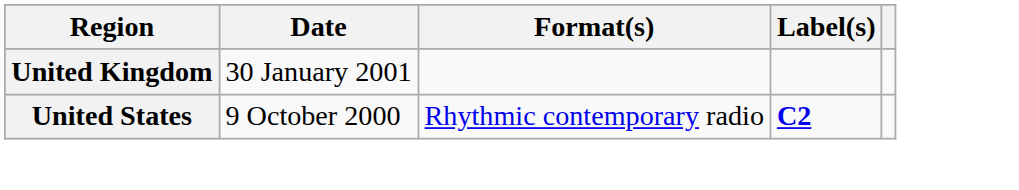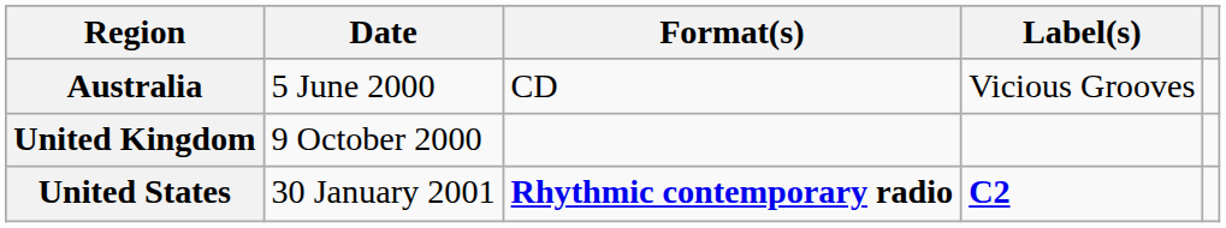 <table class="wikitable plainrowheaders">
 <tr>
 <th scope="col">Region</th>
 <th scope="col">Date</th>
 <th scope="col">Format(s)</th>
 <th scope="col">Label(s)</th>
 <th scope="col"></th>
 </tr>
 <tr>
+<th scope="row">Australia</th>
+<td>5 June 2000</td>
+<td>CD</td>
+<td>Vicious Grooves</td>
+<td align="center"></td>
+</tr>
+<tr>
 <th scope="row">United Kingdom</th>
-<td>30 January 2001</td>
+<td>9 October 2000</td>
 <td></td>
 <td></td>
 <td align="center"></td>
 </tr>
 <tr>
 <th scope="row">United States</th>
-<td>9 October 2000</td>
-<td><a href='#'>Rhythmic contemporary</a> radio</td>
+<td>30 January 2001</td>
+<td><strong><a href='#'>Rhythmic contemporary</a> radio</strong></td>
 <td><strong><a href='#'>C2</a></strong></td>
 <td align="center"></td>
 </tr>
 </table>
